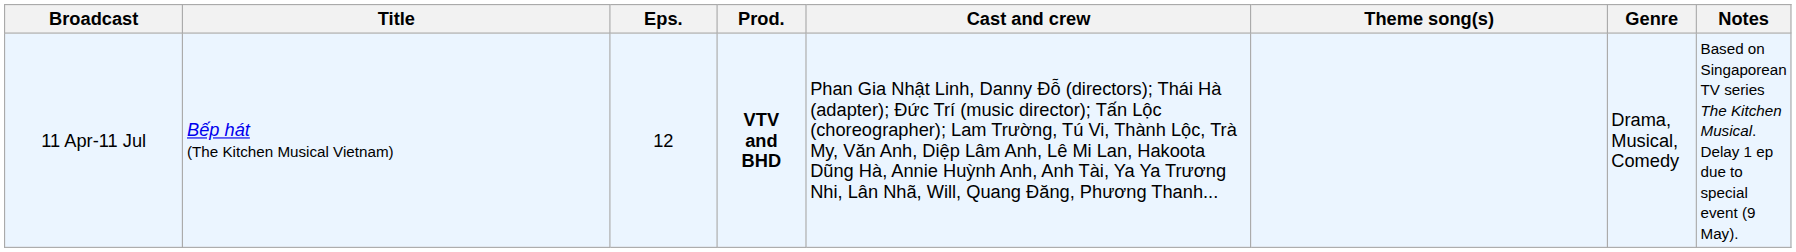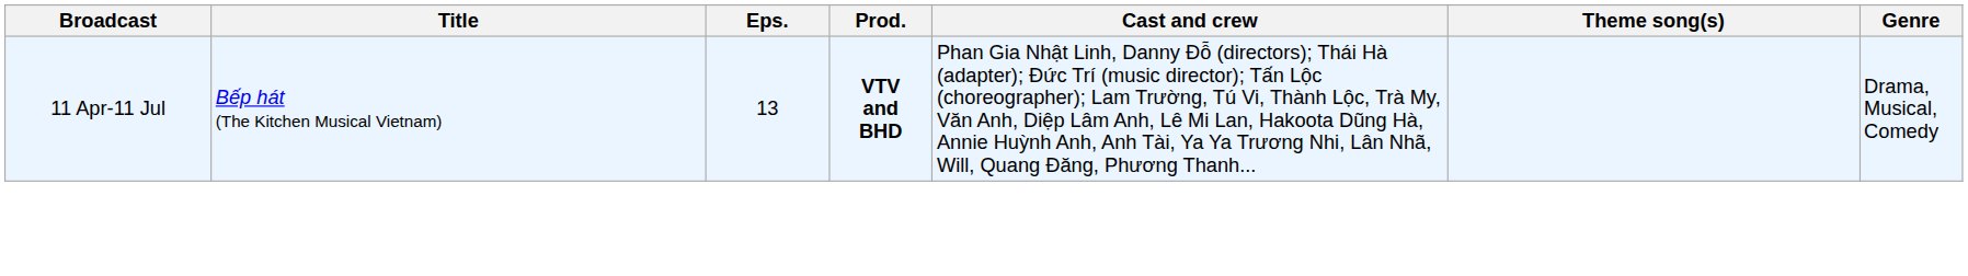 <table class="wikitable sortable">
 <tr>
 <th style="width:10%;">Broadcast</th>
 <th style="width:24%;">Title</th>
 <th style="width:6%;">Eps.</th>
 <th style="width:5%;">Prod.</th>
 <th style="width:25%;">Cast and crew</th>
 <th style="width:20%;">Theme song(s)</th>
 <th style="width:5%;">Genre</th>
-<th style="width:5%;">Notes</th>
 </tr>
 <tr ---- bgcolor="#ebf5ff">
 <td style="text-align:center;">11 Apr-11 Jul <br></td>
 <td><em><a href='#'>Bếp hát</a></em> <br><small>(The Kitchen Musical Vietnam)</small></td>
-<td style="text-align:center;">12</td>
+<td style="text-align:center;">13</td>
 <td style="text-align:center;"><strong>VTV<br>and<br>BHD</strong></td>
 <td>Phan Gia Nhật Linh, Danny Đỗ (directors); Thái Hà (adapter); Đức Trí (music director); Tấn Lộc (choreographer); Lam Trường, Tú Vi, Thành Lộc, Trà My, Văn Anh, Diệp Lâm Anh, Lê Mi Lan, Hakoota Dũng Hà, Annie Huỳnh Anh, Anh Tài, Ya Ya Trương Nhi, Lân Nhã, Will, Quang Đăng, Phương Thanh...</td>
 <td></td>
 <td>Drama, Musical, Comedy</td>
-<td><small>Based on Singaporean TV series <em>The Kitchen Musical</em>.<br>Delay 1 ep due to special event (9 May).</small></td>
 </tr>
 </table>
